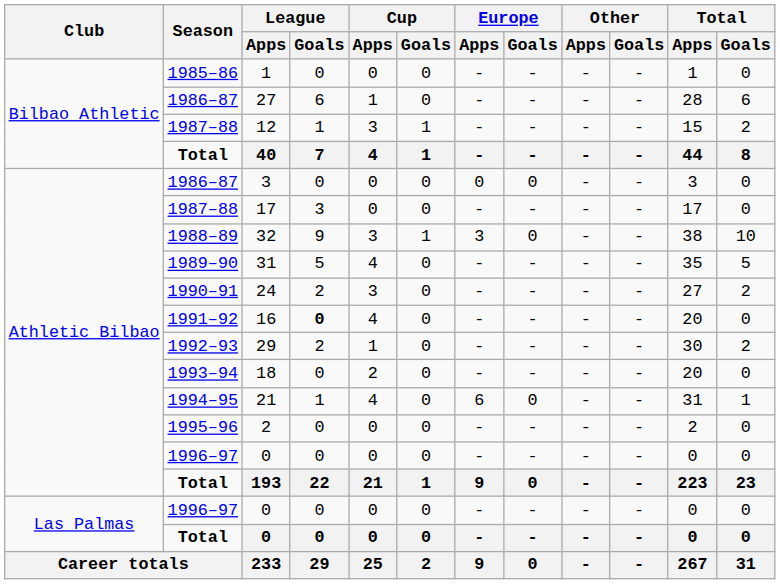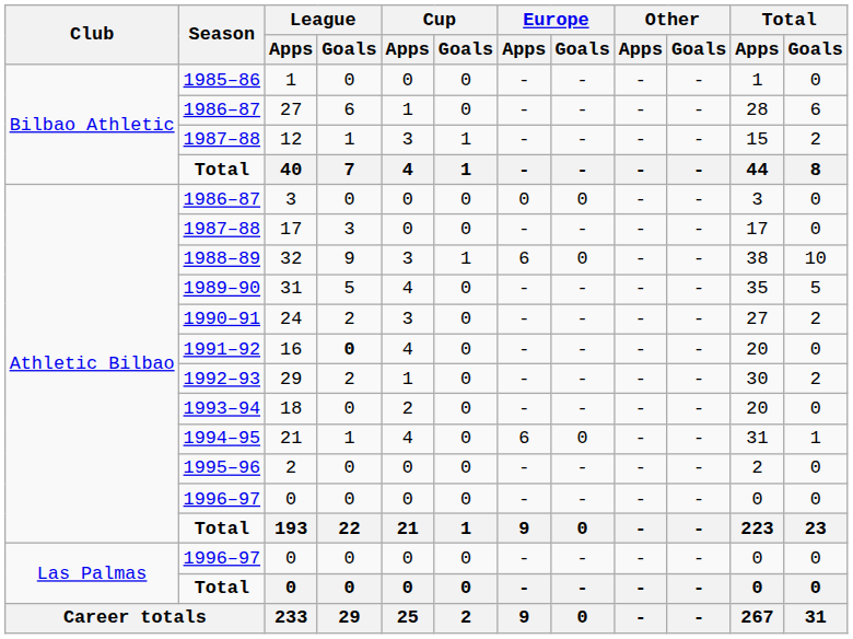 <table class="wikitable" style="text-align: center;">
 <tr>
 <th rowspan="2">Club</th>
 <th rowspan="2">Season</th>
 <th colspan="2">League</th>
 <th colspan="2">Cup</th>
 <th colspan="2"><a href='#'>Europe</a></th>
 <th colspan="2">Other</th>
 <th colspan="2">Total</th>
 </tr>
 <tr>
 <th>Apps</th>
 <th>Goals</th>
 <th>Apps</th>
 <th>Goals</th>
 <th>Apps</th>
 <th>Goals</th>
 <th>Apps</th>
 <th>Goals</th>
 <th>Apps</th>
 <th>Goals</th>
 </tr>
 <tr>
 <td rowspan="4" align=center valign=center><a href='#'>Bilbao Athletic</a></td>
 <td !colspan="2"><a href='#'>1985–86</a></td>
 <td>1</td>
 <td>0</td>
 <td>0</td>
 <td>0</td>
 <td>-</td>
 <td>-</td>
 <td>-</td>
 <td>-</td>
 <td>1</td>
 <td>0</td>
 </tr>
 <tr>
 <td !colspan="2"><a href='#'>1986–87</a></td>
 <td>27</td>
 <td>6</td>
 <td>1</td>
 <td>0</td>
 <td>-</td>
 <td>-</td>
 <td>-</td>
 <td>-</td>
 <td>28</td>
 <td>6</td>
 </tr>
 <tr>
 <td !colspan="2"><a href='#'>1987–88</a></td>
 <td>12</td>
 <td>1</td>
 <td>3</td>
 <td>1</td>
 <td>-</td>
 <td>-</td>
 <td>-</td>
 <td>-</td>
 <td>15</td>
 <td>2</td>
 </tr>
 <tr>
 <td !colspan="2"><strong>Total</strong></td>
 <th>40</th>
 <th>7</th>
 <th>4</th>
 <th>1</th>
 <th>-</th>
 <th>-</th>
 <th>-</th>
 <th>-</th>
 <th>44</th>
 <th>8</th>
 </tr>
 <tr>
 <td rowspan="12" align=center valign=center><a href='#'>Athletic Bilbao</a></td>
 <td !colspan="2"><a href='#'>1986–87</a></td>
 <td>3</td>
 <td>0</td>
 <td>0</td>
 <td>0</td>
 <td>0</td>
 <td>0</td>
 <td>-</td>
 <td>-</td>
 <td>3</td>
 <td>0</td>
 </tr>
 <tr>
 <td !colspan="2"><a href='#'>1987–88</a></td>
 <td>17</td>
 <td>3</td>
 <td>0</td>
 <td>0</td>
 <td>-</td>
 <td>-</td>
 <td>-</td>
 <td>-</td>
 <td>17</td>
 <td>0</td>
 </tr>
 <tr>
 <td !colspan="2"><a href='#'>1988–89</a></td>
 <td>32</td>
 <td>9</td>
 <td>3</td>
 <td>1</td>
-<td>3</td>
+<td>6</td>
 <td>0</td>
 <td>-</td>
 <td>-</td>
 <td>38</td>
 <td>10</td>
 </tr>
 <tr>
 <td !colspan="2"><a href='#'>1989–90</a></td>
 <td>31</td>
 <td>5</td>
 <td>4</td>
 <td>0</td>
 <td>-</td>
 <td>-</td>
 <td>-</td>
 <td>-</td>
 <td>35</td>
 <td>5</td>
 </tr>
 <tr>
 <td !colspan="2"><a href='#'>1990–91</a></td>
 <td>24</td>
 <td>2</td>
 <td>3</td>
 <td>0</td>
 <td>-</td>
 <td>-</td>
 <td>-</td>
 <td>-</td>
 <td>27</td>
 <td>2</td>
 </tr>
 <tr>
 <td !colspan="2"><a href='#'>1991–92</a></td>
 <td>16</td>
 <td><strong>0</strong></td>
 <td>4</td>
 <td>0</td>
 <td>-</td>
 <td>-</td>
 <td>-</td>
 <td>-</td>
 <td>20</td>
 <td>0</td>
 </tr>
 <tr>
 <td !colspan="2"><a href='#'>1992–93</a></td>
 <td>29</td>
 <td>2</td>
 <td>1</td>
 <td>0</td>
 <td>-</td>
 <td>-</td>
 <td>-</td>
 <td>-</td>
 <td>30</td>
 <td>2</td>
 </tr>
 <tr>
 <td !colspan="2"><a href='#'>1993–94</a></td>
 <td>18</td>
 <td>0</td>
 <td>2</td>
 <td>0</td>
 <td>-</td>
 <td>-</td>
 <td>-</td>
 <td>-</td>
 <td>20</td>
 <td>0</td>
 </tr>
 <tr>
 <td !colspan="2"><a href='#'>1994–95</a></td>
 <td>21</td>
 <td>1</td>
 <td>4</td>
 <td>0</td>
 <td>6</td>
 <td>0</td>
 <td>-</td>
 <td>-</td>
 <td>31</td>
 <td>1</td>
 </tr>
 <tr>
 <td !colspan="2"><a href='#'>1995–96</a></td>
 <td>2</td>
 <td>0</td>
 <td>0</td>
 <td>0</td>
 <td>-</td>
 <td>-</td>
 <td>-</td>
 <td>-</td>
 <td>2</td>
 <td>0</td>
 </tr>
 <tr>
 <td !colspan="2"><a href='#'>1996–97</a></td>
 <td>0</td>
 <td>0</td>
 <td>0</td>
 <td>0</td>
 <td>-</td>
 <td>-</td>
 <td>-</td>
 <td>-</td>
 <td>0</td>
 <td>0</td>
 </tr>
 <tr>
 <td !colspan="2"><strong>Total</strong></td>
 <th>193</th>
 <th>22</th>
 <th>21</th>
 <th>1</th>
 <th>9</th>
 <th>0</th>
 <th>-</th>
 <th>-</th>
 <th>223</th>
 <th>23</th>
 </tr>
 <tr>
 <td rowspan="2" align=center valign=center><a href='#'>Las Palmas</a></td>
 <td !colspan="2"><a href='#'>1996–97</a></td>
 <td>0</td>
 <td>0</td>
 <td>0</td>
 <td>0</td>
 <td>-</td>
 <td>-</td>
 <td>-</td>
 <td>-</td>
 <td>0</td>
 <td>0</td>
 </tr>
 <tr>
 <td !colspan="2"><strong>Total</strong></td>
 <th>0</th>
 <th>0</th>
 <th>0</th>
 <th>0</th>
 <th>-</th>
 <th>-</th>
 <th>-</th>
 <th>-</th>
 <th>0</th>
 <th>0</th>
 </tr>
 <tr>
 <th colspan="2">Career totals</th>
 <th>233</th>
 <th>29</th>
 <th>25</th>
 <th>2</th>
 <th>9</th>
 <th>0</th>
 <th>-</th>
 <th>-</th>
 <th>267</th>
 <th>31</th>
 </tr>
 </table>
